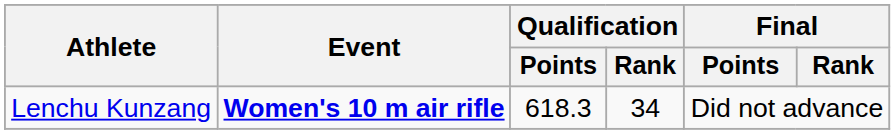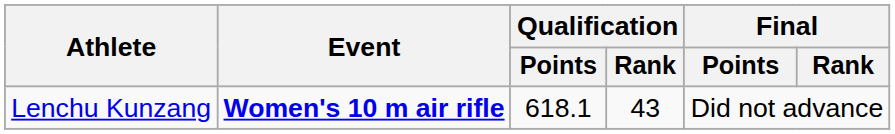 <table class="wikitable" style="font-size:90%">
 <tr>
 <th rowspan="2">Athlete</th>
 <th rowspan="2">Event</th>
 <th colspan=2>Qualification</th>
 <th colspan=2>Final</th>
 </tr>
 <tr style="font-size:95%">
 <th>Points</th>
 <th>Rank</th>
 <th>Points</th>
 <th>Rank</th>
 </tr>
 <tr align=center>
 <td align=left><a href='#'>Lenchu Kunzang</a></td>
 <td align=left><strong><a href='#'>Women's 10 m air rifle</a></strong></td>
-<td>618.3</td>
-<td>34</td>
+<td>618.1</td>
+<td>43</td>
 <td colspan=2>Did not advance</td>
 </tr>
 </table>
